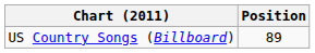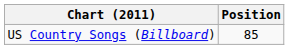 <table class="wikitable sortable">
 <tr>
 <th scope="col">Chart (2011)</th>
 <th scope="col">Position</th>
 </tr>
 <tr>
 <td>US <a href='#'>Country Songs</a> (<em><a href='#'>Billboard</a></em>)</td>
-<td align="center">89</td>
+<td align="center">85</td>
 </tr>
 </table>
